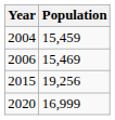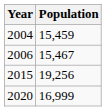 <table class="wikitable">
 <tr>
 <th>Year</th>
 <th>Population</th>
 </tr>
 <tr>
 <td>2004</td>
 <td>15,459</td>
 </tr>
 <tr>
 <td>2006</td>
-<td>15,469</td>
+<td>15,467</td>
 </tr>
 <tr>
 <td>2015</td>
 <td>19,256</td>
 </tr>
 <tr>
 <td>2020</td>
 <td>16,999</td>
 </tr>
 </table>
